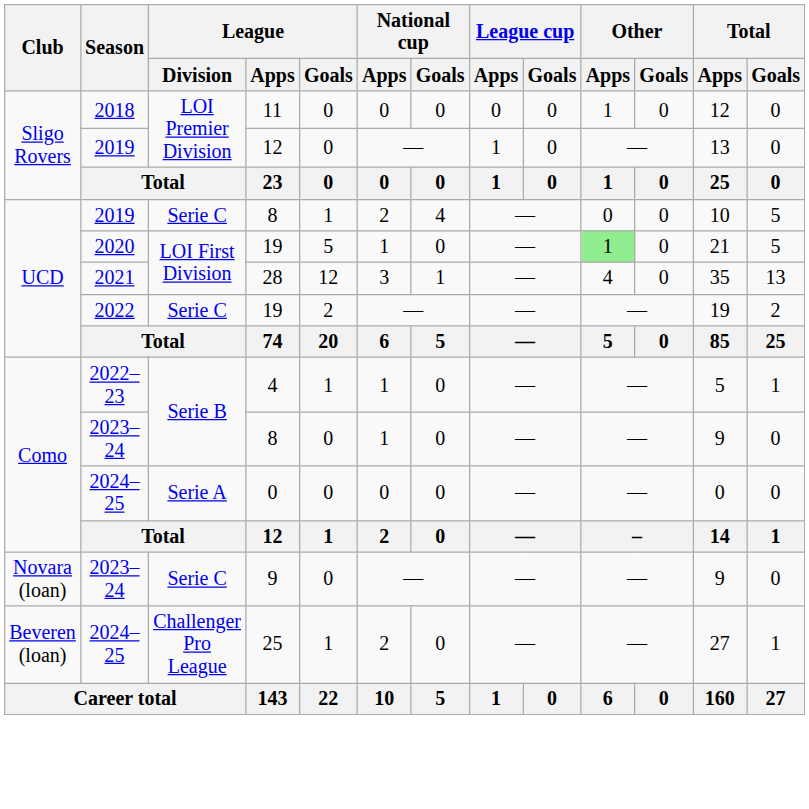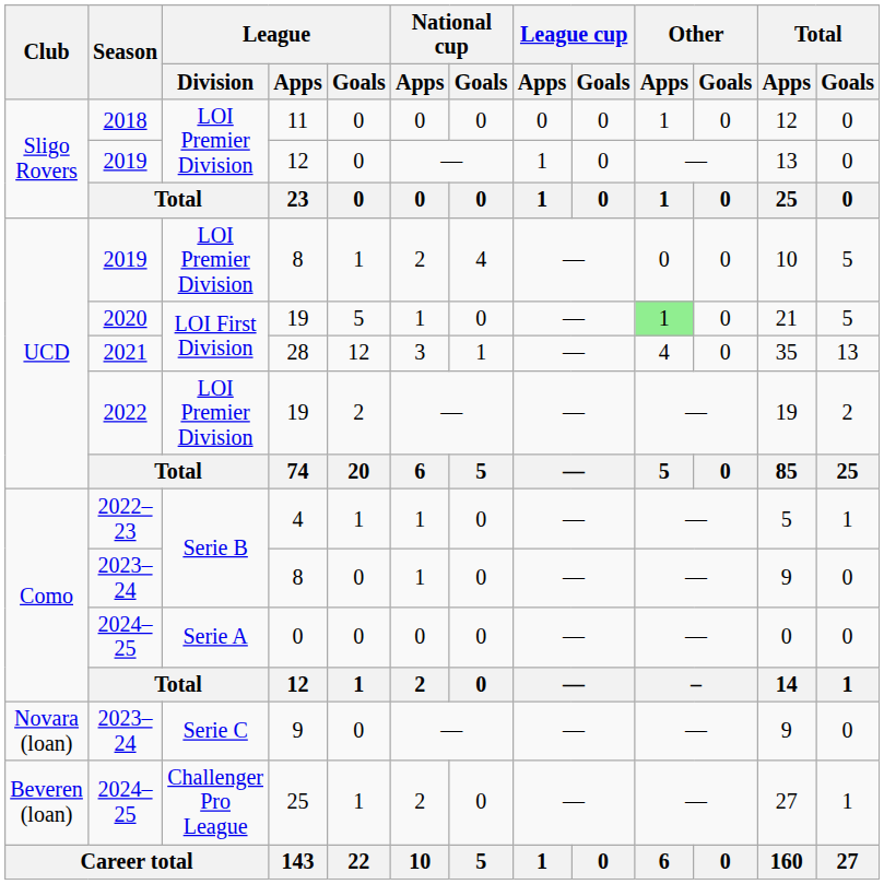 <table class="wikitable" style="text-align:center">
 <tr>
 <th rowspan="2">Club</th>
 <th rowspan="2">Season</th>
 <th colspan="3">League</th>
 <th colspan="2">National cup</th>
 <th colspan="2"><a href='#'>League cup</a></th>
 <th colspan="2">Other</th>
 <th colspan="2">Total</th>
 </tr>
 <tr>
 <th>Division</th>
 <th>Apps</th>
 <th>Goals</th>
 <th>Apps</th>
 <th>Goals</th>
 <th>Apps</th>
 <th>Goals</th>
 <th>Apps</th>
 <th>Goals</th>
 <th>Apps</th>
 <th>Goals</th>
 </tr>
 <tr>
 <td rowspan="3"><a href='#'>Sligo Rovers</a></td>
 <td><a href='#'>2018</a></td>
 <td rowspan="2"><a href='#'>LOI Premier Division</a></td>
 <td>11</td>
 <td>0</td>
 <td>0</td>
 <td>0</td>
 <td>0</td>
 <td>0</td>
 <td>1</td>
 <td>0</td>
 <td>12</td>
 <td>0</td>
 </tr>
 <tr>
 <td><a href='#'>2019</a></td>
 <td>12</td>
 <td>0</td>
 <td colspan="2">—</td>
 <td>1</td>
 <td>0</td>
 <td colspan="2">—</td>
 <td>13</td>
 <td>0</td>
 </tr>
 <tr>
 <th colspan="2">Total</th>
 <th>23</th>
 <th>0</th>
 <th>0</th>
 <th>0</th>
 <th>1</th>
 <th>0</th>
 <th>1</th>
 <th>0</th>
 <th>25</th>
 <th>0</th>
 </tr>
 <tr>
 <td rowspan="5"><a href='#'>UCD</a></td>
 <td><a href='#'>2019</a></td>
-<td><a href='#'>Serie C</a></td>
+<td><a href='#'>LOI Premier Division</a></td>
 <td>8</td>
 <td>1</td>
 <td>2</td>
 <td>4</td>
 <td colspan="2">—</td>
 <td>0</td>
 <td>0</td>
 <td>10</td>
 <td>5</td>
 </tr>
 <tr>
 <td><a href='#'>2020</a></td>
 <td rowspan="2"><a href='#'>LOI First Division</a></td>
 <td>19</td>
 <td>5</td>
 <td>1</td>
 <td>0</td>
 <td colspan="2">—</td>
 <td style="background: lightgreen;">1</td>
 <td>0</td>
 <td>21</td>
 <td>5</td>
 </tr>
 <tr>
 <td><a href='#'>2021</a></td>
 <td>28</td>
 <td>12</td>
 <td>3</td>
 <td>1</td>
 <td colspan="2">—</td>
 <td>4</td>
 <td>0</td>
 <td>35</td>
 <td>13</td>
 </tr>
 <tr>
 <td><a href='#'>2022</a></td>
-<td><a href='#'>Serie C</a></td>
+<td><a href='#'>LOI Premier Division</a></td>
 <td>19</td>
 <td>2</td>
 <td colspan="2">—</td>
 <td colspan="2">—</td>
 <td colspan="2">—</td>
 <td>19</td>
 <td>2</td>
 </tr>
 <tr>
 <th colspan="2">Total</th>
 <th>74</th>
 <th>20</th>
 <th>6</th>
 <th>5</th>
 <th colspan="2">—</th>
 <th>5</th>
 <th>0</th>
 <th>85</th>
 <th>25</th>
 </tr>
 <tr>
 <td rowspan="4"><a href='#'>Como</a></td>
 <td><a href='#'>2022–23</a></td>
 <td rowspan="2"><a href='#'>Serie B</a></td>
 <td>4</td>
 <td>1</td>
 <td>1</td>
 <td>0</td>
 <td colspan="2">—</td>
 <td colspan="2">—</td>
 <td>5</td>
 <td>1</td>
 </tr>
 <tr>
 <td><a href='#'>2023–24</a></td>
 <td>8</td>
 <td>0</td>
 <td>1</td>
 <td>0</td>
 <td colspan="2">—</td>
 <td colspan="2">—</td>
 <td>9</td>
 <td>0</td>
 </tr>
 <tr>
 <td><a href='#'>2024–25</a></td>
 <td><a href='#'>Serie A</a></td>
 <td>0</td>
 <td>0</td>
 <td>0</td>
 <td>0</td>
 <td colspan="2">—</td>
 <td colspan="2">—</td>
 <td>0</td>
 <td>0</td>
 </tr>
 <tr>
 <th colspan="2">Total</th>
 <th>12</th>
 <th>1</th>
 <th>2</th>
 <th>0</th>
 <th colspan="2">—</th>
 <th colspan="2">–</th>
 <th>14</th>
 <th>1</th>
 </tr>
 <tr>
 <td><a href='#'>Novara</a> (loan)</td>
 <td><a href='#'>2023–24</a></td>
 <td><a href='#'>Serie C</a></td>
 <td>9</td>
 <td>0</td>
 <td colspan="2">—</td>
 <td colspan="2">—</td>
 <td colspan="2">—</td>
 <td>9</td>
 <td>0</td>
 </tr>
 <tr>
 <td><a href='#'>Beveren</a> (loan)</td>
 <td><a href='#'>2024–25</a></td>
 <td><a href='#'>Challenger Pro League</a></td>
 <td>25</td>
 <td>1</td>
 <td>2</td>
 <td>0</td>
 <td colspan="2">—</td>
 <td colspan="2">—</td>
 <td>27</td>
 <td>1</td>
 </tr>
 <tr>
 <th colspan="3">Career total</th>
 <th>143</th>
 <th>22</th>
 <th>10</th>
 <th>5</th>
 <th>1</th>
 <th>0</th>
 <th>6</th>
 <th>0</th>
 <th>160</th>
 <th>27</th>
 </tr>
 </table>
